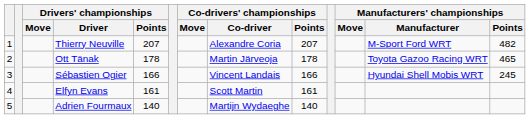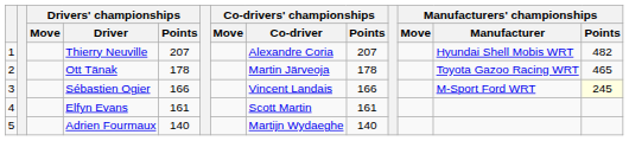 <table class="wikitable" style="font-size:85%;">
 <tr>
 <th rowspan="2"></th>
 <th rowspan="7" style="width:5px;"></th>
 <th colspan="3">Drivers' championships</th>
 <th rowspan="7" style="width:5px;"></th>
 <th colspan="3" nowrap>Co-drivers' championships</th>
 <th rowspan="7" style="width:5px;"></th>
 <th colspan="3" nowrap>Manufacturers' championships</th>
 </tr>
 <tr>
 <th>Move</th>
 <th>Driver</th>
 <th>Points</th>
 <th>Move</th>
 <th>Co-driver</th>
 <th>Points</th>
 <th>Move</th>
 <th>Manufacturer</th>
 <th>Points</th>
 </tr>
 <tr>
 <td align="center">1</td>
 <td align="center"></td>
 <td><a href='#'>Thierry Neuville</a></td>
 <td align="center">207</td>
 <td align="center"></td>
 <td><a href='#'>Alexandre Coria</a></td>
 <td align="center">207</td>
 <td align="center"></td>
-<td><a href='#'>M-Sport Ford WRT</a></td>
+<td><a href='#'>Hyundai Shell Mobis WRT</a></td>
 <td align="center">482</td>
 </tr>
 <tr>
 <td align="center">2</td>
 <td align="center"></td>
 <td><a href='#'>Ott Tänak</a></td>
 <td align="center">178</td>
 <td align="center"></td>
 <td><a href='#'>Martin Järveoja</a></td>
 <td align="center">178</td>
 <td align="center"></td>
 <td><a href='#'>Toyota Gazoo Racing WRT</a></td>
 <td align="center">465</td>
 </tr>
 <tr>
 <td align="center">3</td>
 <td align="center"></td>
 <td><a href='#'>Sébastien Ogier</a></td>
 <td align="center">166</td>
 <td align="center"></td>
 <td><a href='#'>Vincent Landais</a></td>
 <td align="center">166</td>
 <td align="center"></td>
-<td><a href='#'>Hyundai Shell Mobis WRT</a></td>
-<td align="center">245</td>
+<td><a href='#'>M-Sport Ford WRT</a></td>
+<td align="center" style="background: lightyellow;">245</td>
 </tr>
 <tr>
 <td align="center">4</td>
 <td align="center"></td>
 <td><a href='#'>Elfyn Evans</a></td>
 <td align="center">161</td>
 <td align="center"></td>
 <td><a href='#'>Scott Martin</a></td>
 <td align="center">161</td>
 <td></td>
 <td></td>
 <td></td>
 </tr>
 <tr>
 <td align="center">5</td>
 <td align="center"></td>
 <td><a href='#'>Adrien Fourmaux</a></td>
 <td align="center">140</td>
 <td align="center"></td>
 <td><a href='#'>Martijn Wydaeghe</a></td>
 <td align="center">140</td>
 <td></td>
 <td></td>
 <td></td>
 </tr>
 </table>
